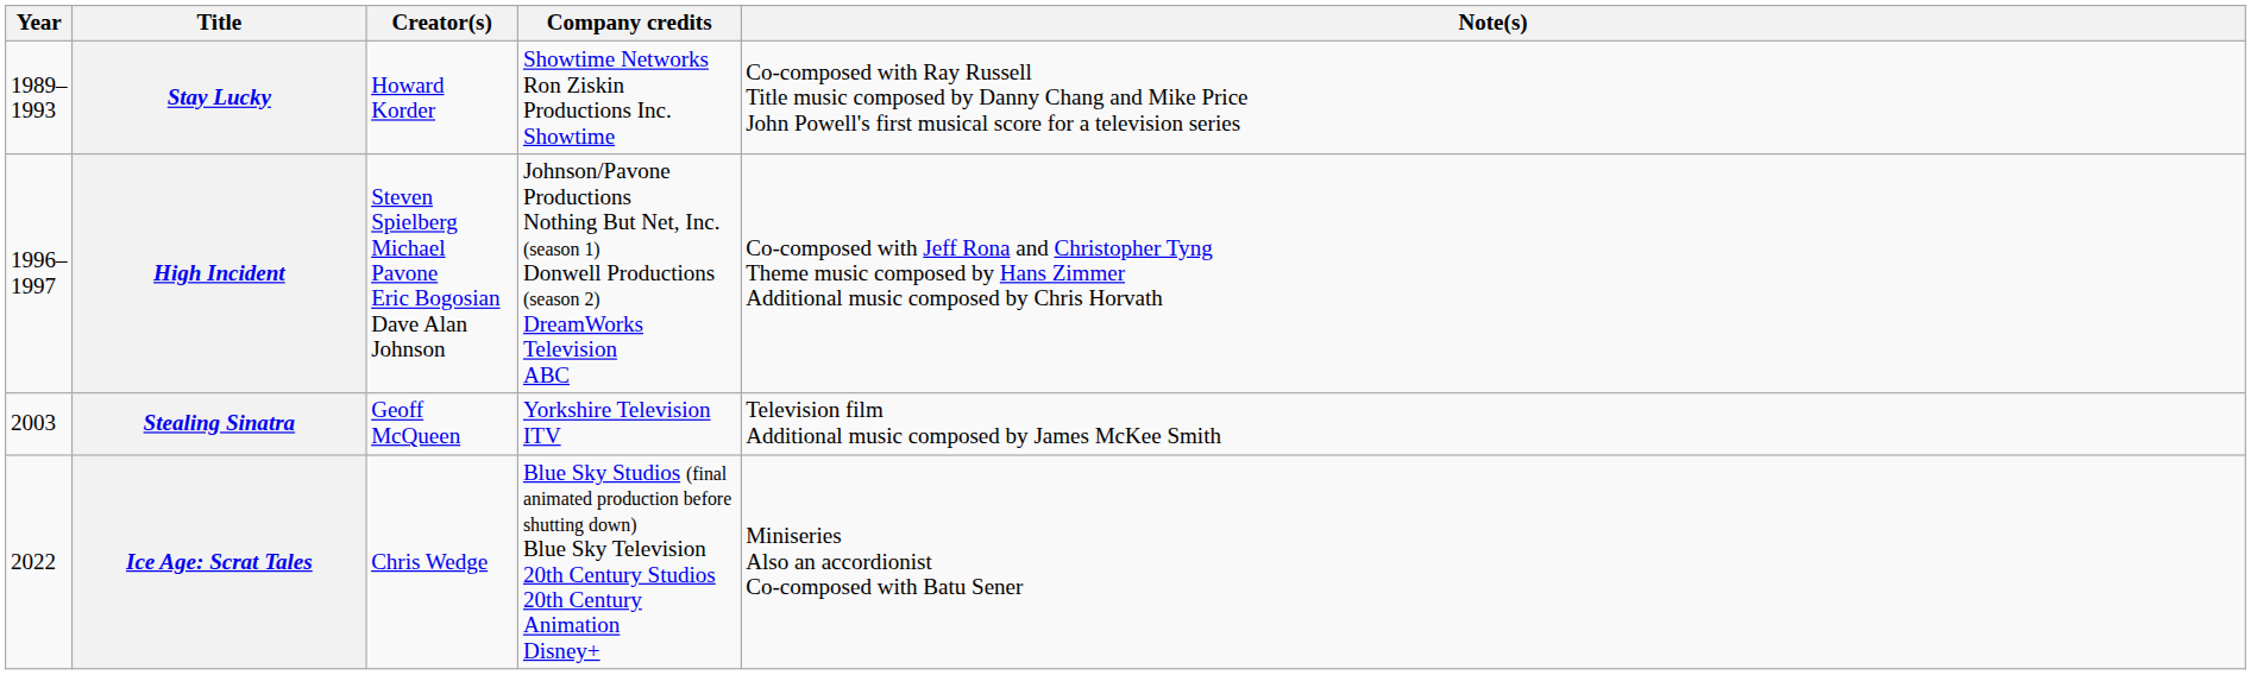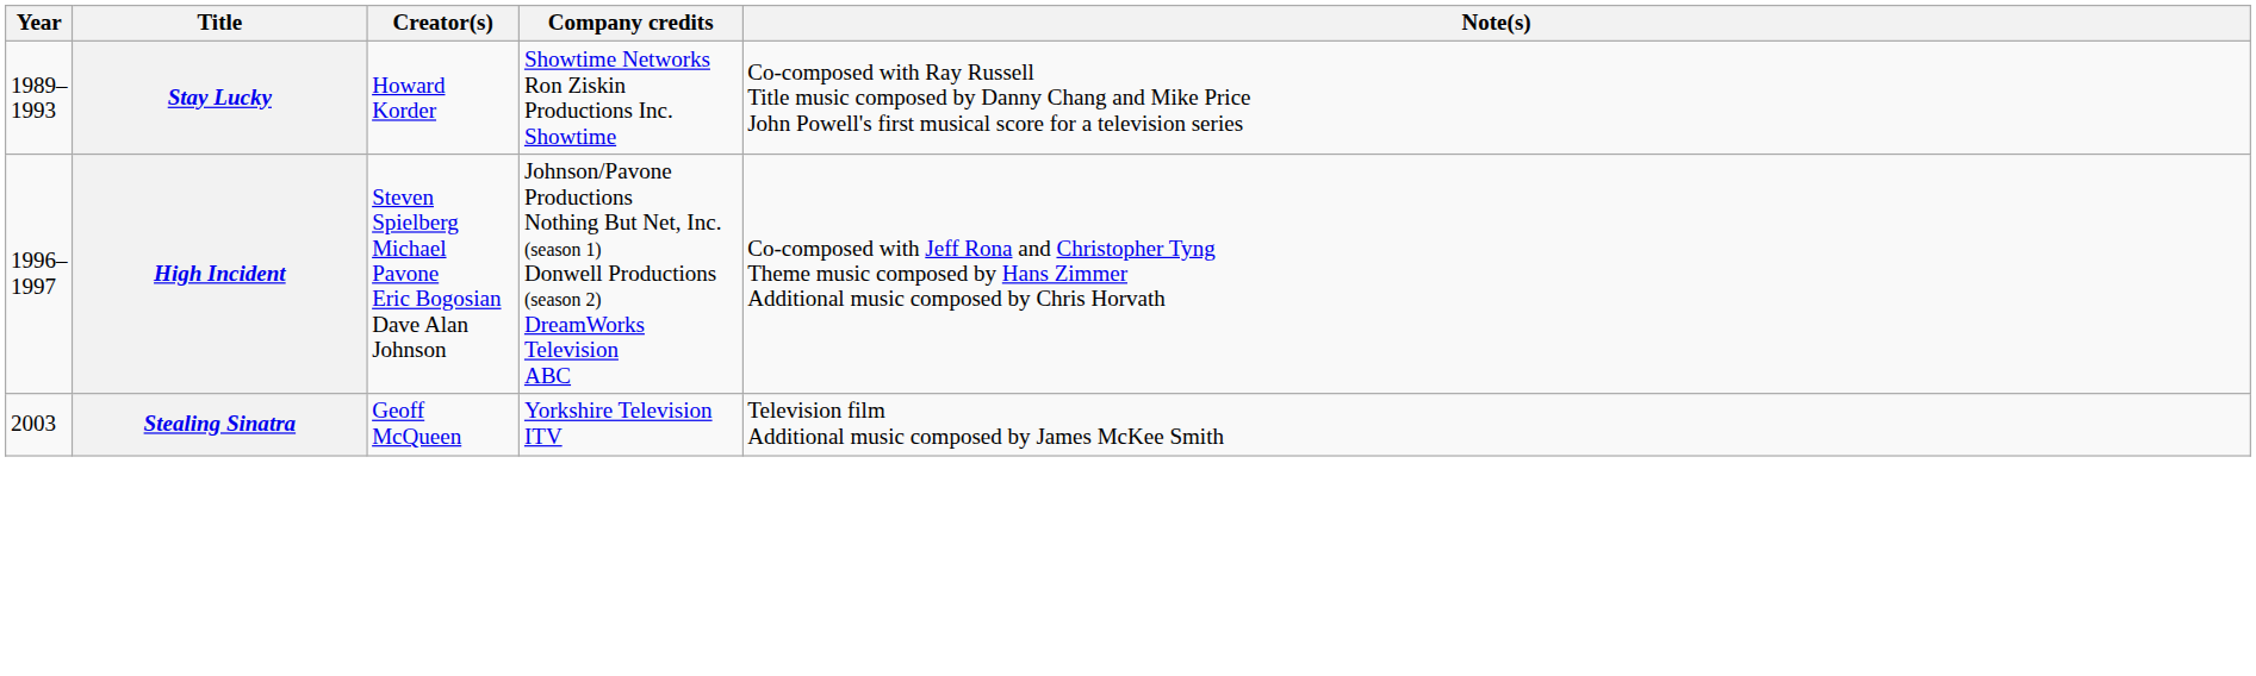 <table class="wikitable" width="100%">
 <tr>
 <th width="30px">Year</th>
 <th width="200px">Title</th>
 <th width="100px">Creator(s)</th>
 <th width="150px">Company credits</th>
 <th>Note(s)</th>
 </tr>
 <tr>
 <td>1989–1993</td>
 <th><em><a href='#'>Stay Lucky</a></em></th>
 <td><a href='#'>Howard Korder</a></td>
 <td><a href='#'>Showtime Networks</a><br>Ron Ziskin Productions Inc.<br><a href='#'>Showtime</a></td>
 <td>Co-composed with Ray Russell<br>Title music composed by Danny Chang and Mike Price<br>John Powell's first musical score for a television series</td>
 </tr>
 <tr>
 <td>1996–1997</td>
 <th><em><a href='#'>High Incident</a></em></th>
 <td><a href='#'>Steven Spielberg</a><br><a href='#'>Michael Pavone</a><br><a href='#'>Eric Bogosian</a><br>Dave Alan Johnson</td>
 <td>Johnson/Pavone Productions<br>Nothing But Net, Inc. <small>(season 1)</small><br>Donwell Productions <small>(season 2)</small><br><a href='#'>DreamWorks Television</a><br><a href='#'>ABC</a></td>
 <td>Co-composed with <a href='#'>Jeff Rona</a> and <a href='#'>Christopher Tyng</a><br>Theme music composed by <a href='#'>Hans Zimmer</a><br>Additional music composed by Chris Horvath</td>
 </tr>
 <tr>
 <td>2003</td>
 <th><em><a href='#'>Stealing Sinatra</a></em></th>
 <td><a href='#'>Geoff McQueen</a></td>
 <td><a href='#'>Yorkshire Television</a><br><a href='#'>ITV</a></td>
 <td>Television film<br>Additional music composed by James McKee Smith</td>
 </tr>
-<tr>
-<td>2022</td>
-<th><em><a href='#'>Ice Age: Scrat Tales</a></em></th>
-<td><a href='#'>Chris Wedge</a></td>
-<td><a href='#'>Blue Sky Studios</a> <small>(final animated production before shutting down)</small><br>Blue Sky Television<br><a href='#'>20th Century Studios</a><br><a href='#'>20th Century Animation</a><br><a href='#'>Disney+</a></td>
-<td>Miniseries<br>Also an accordionist<br>Co-composed with Batu Sener</td>
-</tr>
 </table>
